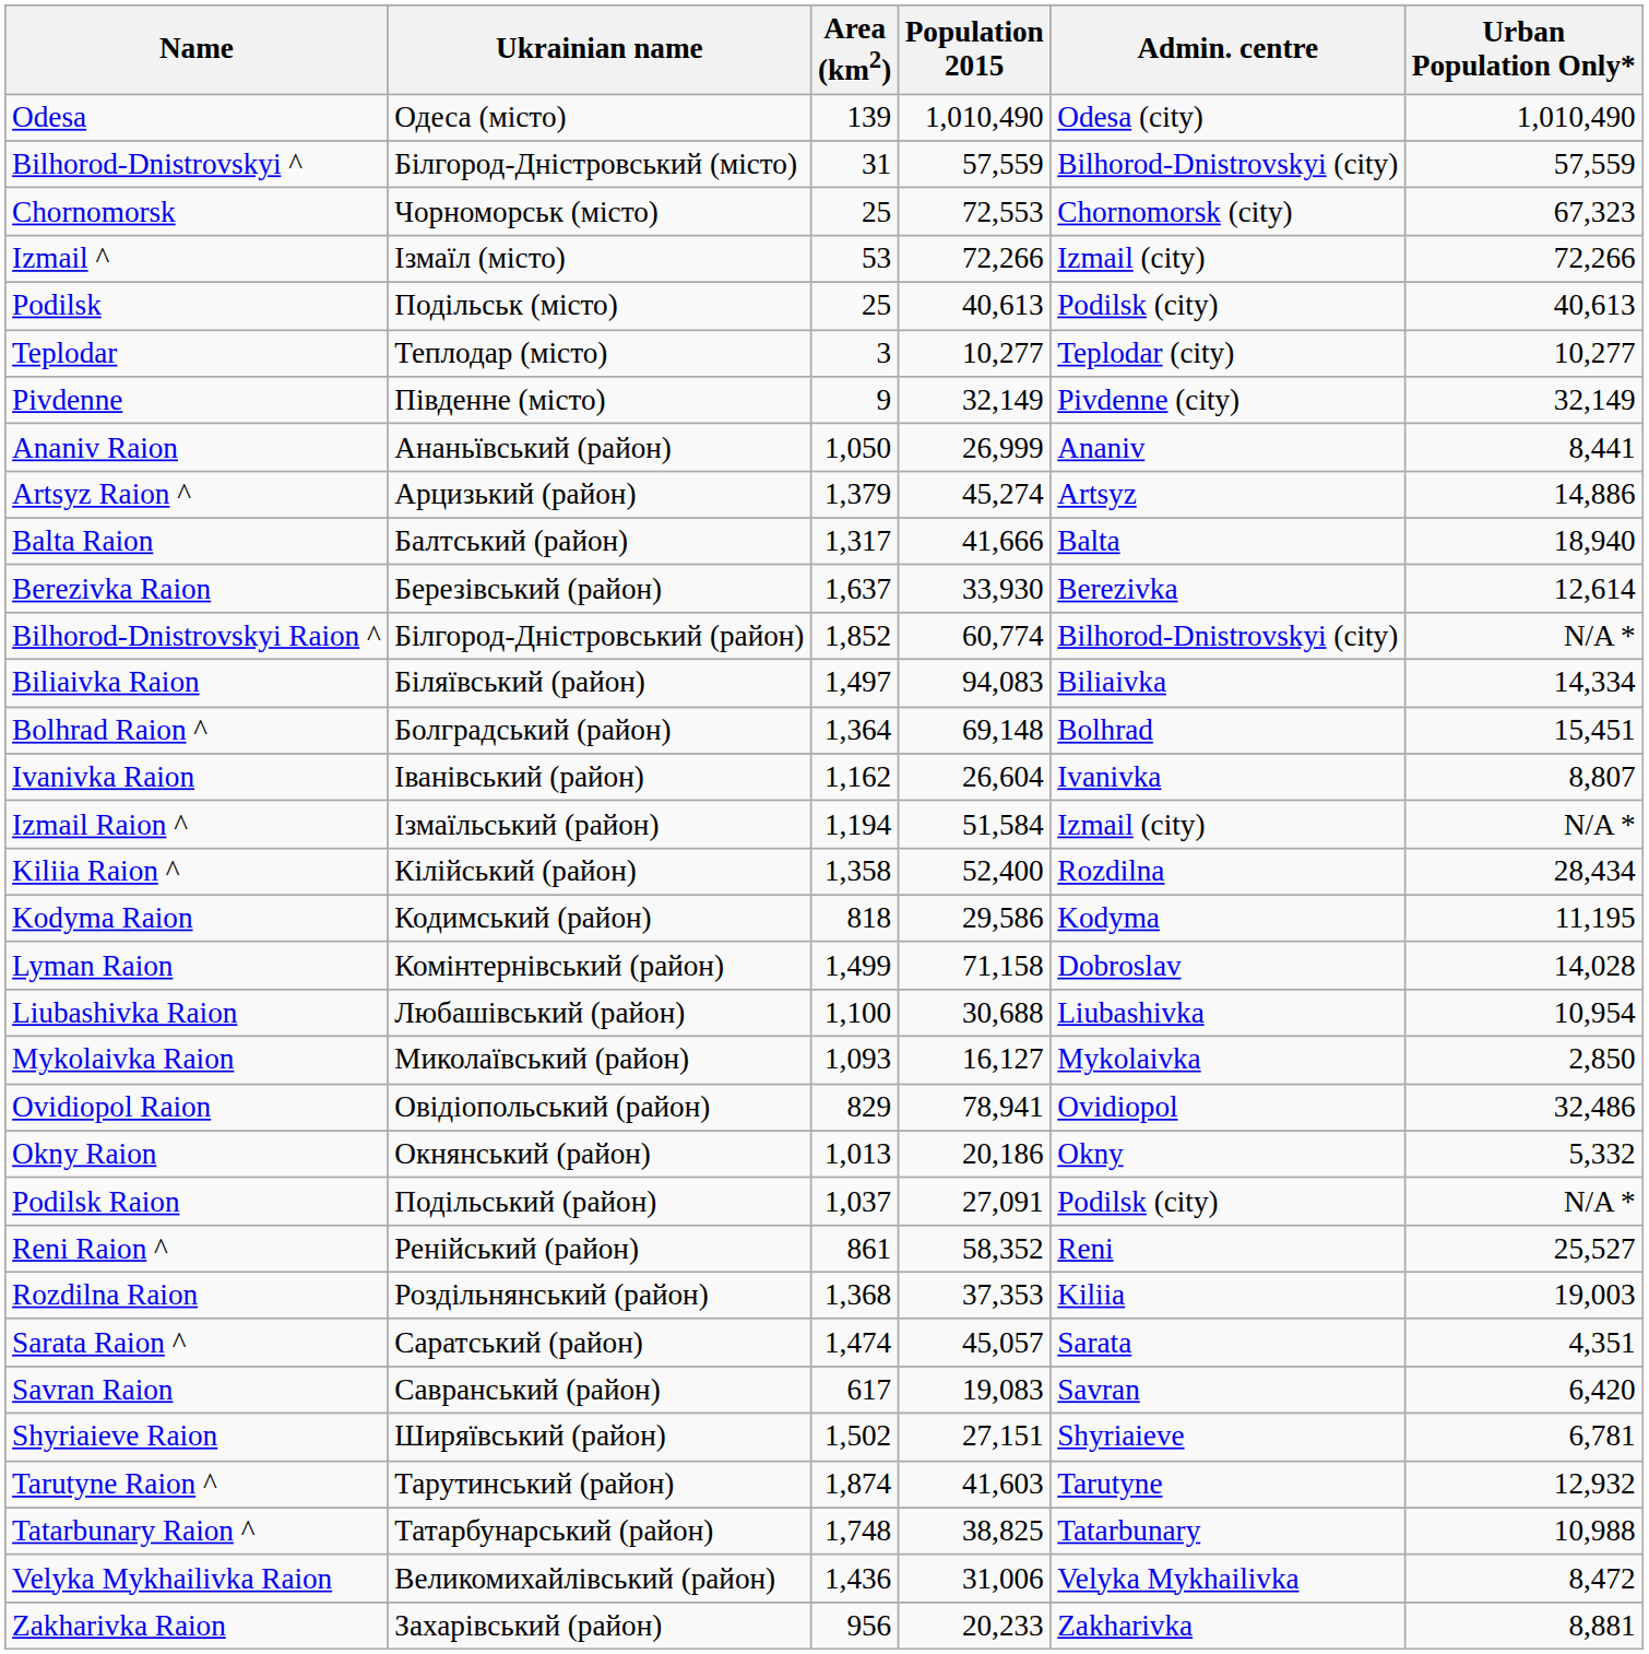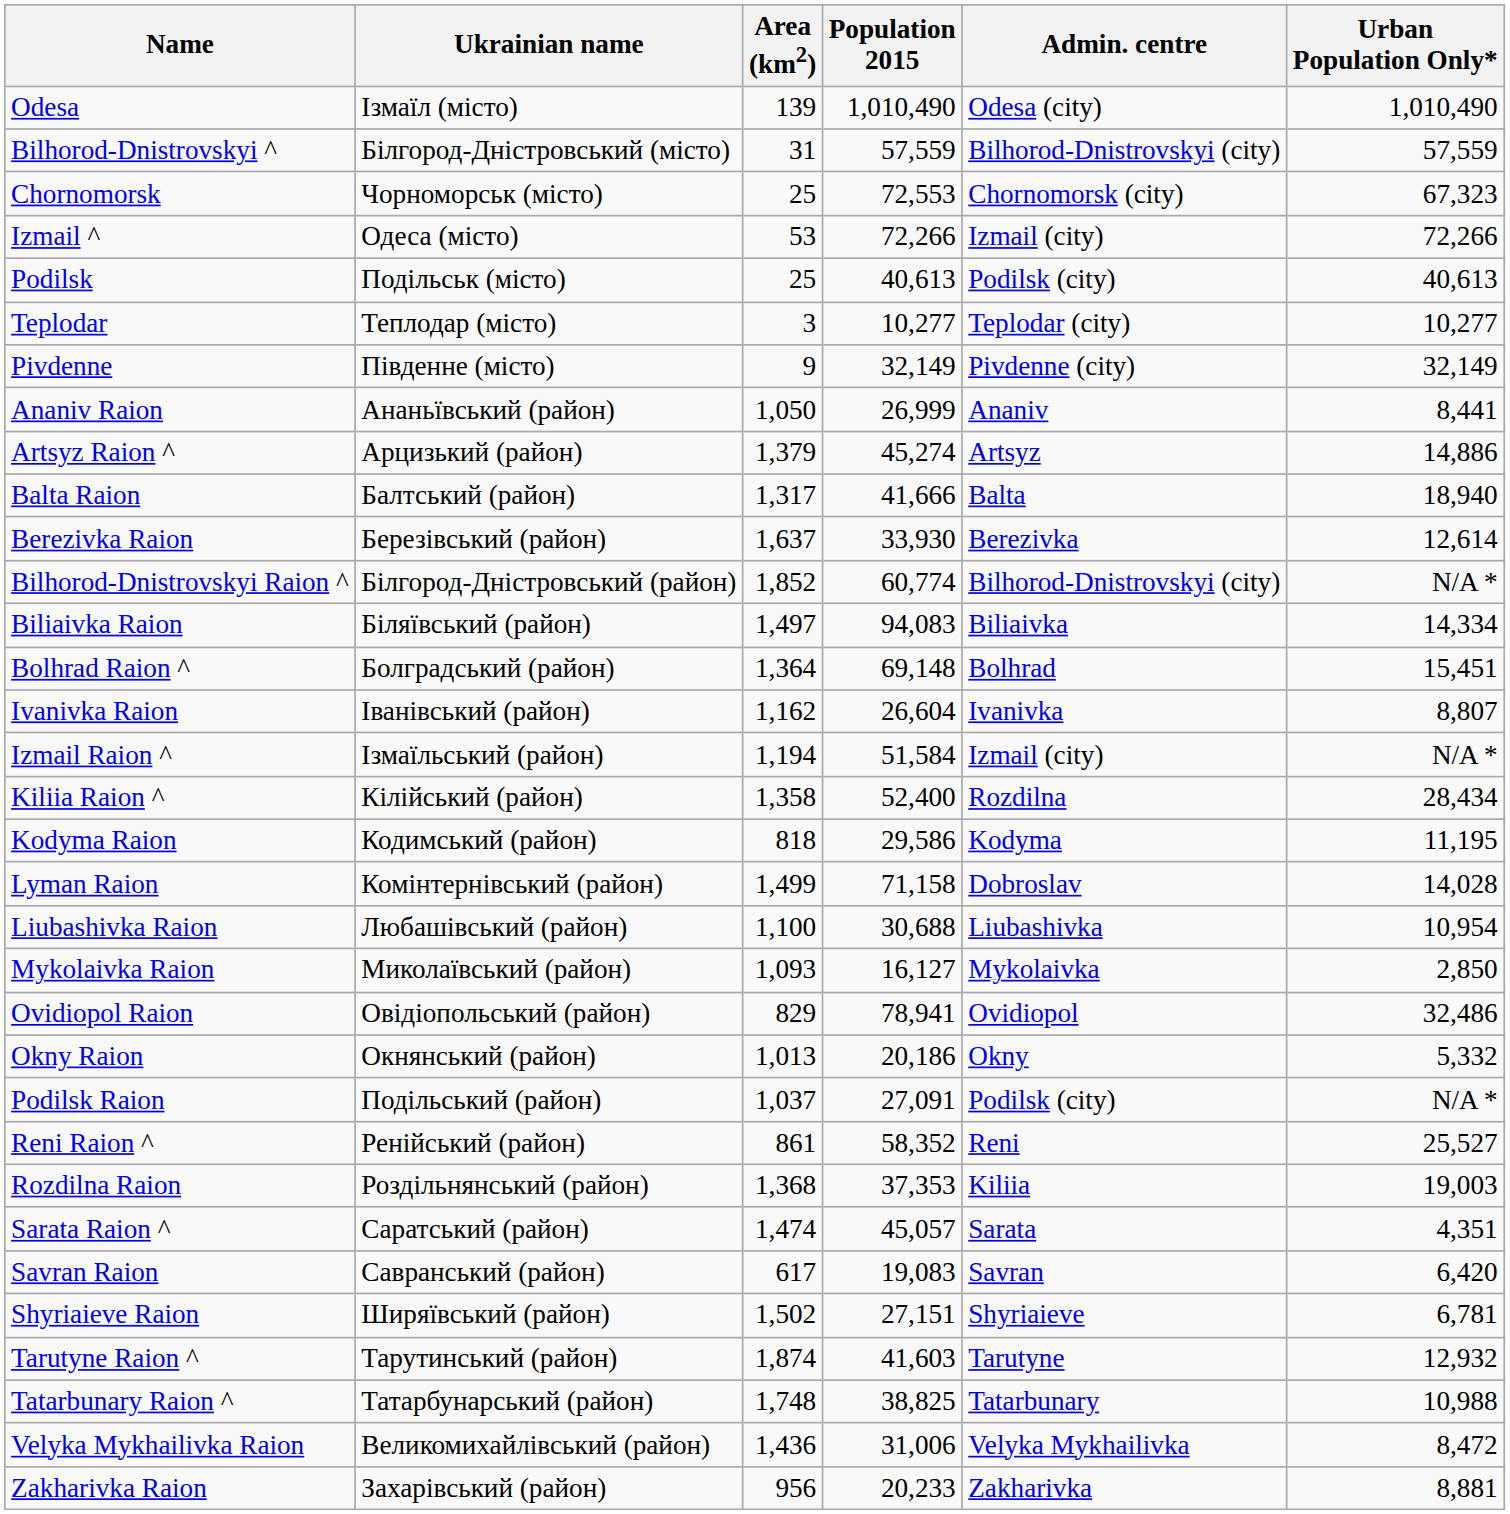 <table class="sortable wikitable">
 <tr>
 <th>Name</th>
 <th>Ukrainian name</th>
 <th>Area <br>(km<sup>2</sup>)</th>
 <th>Population <br> 2015</th>
 <th>Admin. centre</th>
 <th>Urban <br> Population Only*</th>
 </tr>
 <tr>
 <td><a href='#'>Odesa</a></td>
-<td>Одеса (місто)</td>
+<td>Ізмаїл (місто)</td>
 <td align="right">139</td>
 <td align="right">1,010,490</td>
 <td><a href='#'>Odesa</a> (city)</td>
 <td align="right">1,010,490</td>
 </tr>
 <tr>
 <td><a href='#'>Bilhorod-Dnistrovskyi</a> ^</td>
 <td>Білгород-Дністровський (місто)</td>
 <td align="right">31</td>
 <td align="right">57,559</td>
 <td><a href='#'>Bilhorod-Dnistrovskyi</a> (city)</td>
 <td align="right">57,559</td>
 </tr>
 <tr>
 <td><a href='#'>Chornomorsk</a></td>
 <td>Чорноморськ (місто)</td>
 <td align="right">25</td>
 <td align="right">72,553</td>
 <td><a href='#'>Chornomorsk</a> (city)</td>
 <td align="right">67,323</td>
 </tr>
 <tr>
 <td><a href='#'>Izmail</a> ^</td>
-<td>Ізмаїл (місто)</td>
+<td>Одеса (місто)</td>
 <td align="right">53</td>
 <td align="right">72,266</td>
 <td><a href='#'>Izmail</a> (city)</td>
 <td align="right">72,266</td>
 </tr>
 <tr>
 <td><a href='#'>Podilsk</a></td>
 <td>Подільськ (місто)</td>
 <td align="right">25</td>
 <td align="right">40,613</td>
 <td><a href='#'>Podilsk</a> (city)</td>
 <td align="right">40,613</td>
 </tr>
 <tr>
 <td><a href='#'>Teplodar</a></td>
 <td>Теплодар (місто)</td>
 <td align="right">3</td>
 <td align="right">10,277</td>
 <td><a href='#'>Teplodar</a> (city)</td>
 <td align="right">10,277</td>
 </tr>
 <tr>
 <td><a href='#'>Pivdenne</a></td>
 <td>Південне (місто)</td>
 <td align="right">9</td>
 <td align="right">32,149</td>
 <td><a href='#'>Pivdenne</a> (city)</td>
 <td align="right">32,149</td>
 </tr>
 <tr>
 <td><a href='#'>Ananiv Raion</a></td>
 <td>Ананьївський (район)</td>
 <td align="right">1,050</td>
 <td align="right">26,999</td>
 <td><a href='#'>Ananiv</a></td>
 <td align="right">8,441</td>
 </tr>
 <tr>
 <td><a href='#'>Artsyz Raion</a> ^</td>
 <td>Арцизький (район)</td>
 <td align="right">1,379</td>
 <td align="right">45,274</td>
 <td><a href='#'>Artsyz</a></td>
 <td align="right">14,886</td>
 </tr>
 <tr>
 <td><a href='#'>Balta Raion</a></td>
 <td>Балтський (район)</td>
 <td align="right">1,317</td>
 <td align="right">41,666</td>
 <td><a href='#'>Balta</a></td>
 <td align="right">18,940</td>
 </tr>
 <tr>
 <td><a href='#'>Berezivka Raion</a></td>
 <td>Березівський (район)</td>
 <td align="right">1,637</td>
 <td align="right">33,930</td>
 <td><a href='#'>Berezivka</a></td>
 <td align="right">12,614</td>
 </tr>
 <tr>
 <td><a href='#'>Bilhorod-Dnistrovskyi Raion</a> ^</td>
 <td>Білгород-Дністровський (район)</td>
 <td align="right">1,852</td>
 <td align="right">60,774</td>
 <td><a href='#'>Bilhorod-Dnistrovskyi</a> (city)</td>
 <td align="right">N/A *</td>
 </tr>
 <tr>
 <td><a href='#'>Biliaivka Raion</a></td>
 <td>Біляївський (район)</td>
 <td align="right">1,497</td>
 <td align="right">94,083</td>
 <td><a href='#'>Biliaivka</a></td>
 <td align="right">14,334</td>
 </tr>
 <tr>
 <td><a href='#'>Bolhrad Raion</a> ^</td>
 <td>Болградський (район)</td>
 <td align="right">1,364</td>
 <td align="right">69,148</td>
 <td><a href='#'>Bolhrad</a></td>
 <td align="right">15,451</td>
 </tr>
 <tr>
 <td><a href='#'>Ivanivka Raion</a></td>
 <td>Іванівський (район)</td>
 <td align="right">1,162</td>
 <td align="right">26,604</td>
 <td><a href='#'>Ivanivka</a></td>
 <td align="right">8,807</td>
 </tr>
 <tr>
 <td><a href='#'>Izmail Raion</a> ^</td>
 <td>Ізмаїльський (район)</td>
 <td align="right">1,194</td>
 <td align="right">51,584</td>
 <td><a href='#'>Izmail</a> (city)</td>
 <td align="right">N/A *</td>
 </tr>
 <tr>
 <td><a href='#'>Kiliia Raion</a> ^</td>
 <td>Кілійський (район)</td>
 <td align="right">1,358</td>
 <td align="right">52,400</td>
 <td><a href='#'>Rozdilna</a></td>
 <td align="right">28,434</td>
 </tr>
 <tr>
 <td><a href='#'>Kodyma Raion</a></td>
 <td>Кодимський (район)</td>
 <td align="right">818</td>
 <td align="right">29,586</td>
 <td><a href='#'>Kodyma</a></td>
 <td align="right">11,195</td>
 </tr>
 <tr>
 <td><a href='#'>Lyman Raion</a></td>
 <td>Комінтернівський (район)</td>
 <td align="right">1,499</td>
 <td align="right">71,158</td>
 <td><a href='#'>Dobroslav</a></td>
 <td align="right">14,028</td>
 </tr>
 <tr>
 <td><a href='#'>Liubashivka Raion</a></td>
 <td>Любашівський (район)</td>
 <td align="right">1,100</td>
 <td align="right">30,688</td>
 <td><a href='#'>Liubashivka</a></td>
 <td align="right">10,954</td>
 </tr>
 <tr>
 <td><a href='#'>Mykolaivka Raion</a></td>
 <td>Миколаївський (район)</td>
 <td align="right">1,093</td>
 <td align="right">16,127</td>
 <td><a href='#'>Mykolaivka</a></td>
 <td align="right">2,850</td>
 </tr>
 <tr>
 <td><a href='#'>Ovidiopol Raion</a></td>
 <td>Овідіопольський (район)</td>
 <td align="right">829</td>
 <td align="right">78,941</td>
 <td><a href='#'>Ovidiopol</a></td>
 <td align="right">32,486</td>
 </tr>
 <tr>
 <td><a href='#'>Okny Raion</a></td>
 <td>Окнянський (район)</td>
 <td align="right">1,013</td>
 <td align="right">20,186</td>
 <td><a href='#'>Okny</a></td>
 <td align="right">5,332</td>
 </tr>
 <tr>
 <td><a href='#'>Podilsk Raion</a></td>
 <td>Подільський (район)</td>
 <td align="right">1,037</td>
 <td align="right">27,091</td>
 <td><a href='#'>Podilsk</a> (city)</td>
 <td align="right">N/A *</td>
 </tr>
 <tr>
 <td><a href='#'>Reni Raion</a> ^</td>
 <td>Ренійський (район)</td>
 <td align="right">861</td>
 <td align="right">58,352</td>
 <td><a href='#'>Reni</a></td>
 <td align="right">25,527</td>
 </tr>
 <tr>
 <td><a href='#'>Rozdilna Raion</a></td>
 <td>Роздільнянський (район)</td>
 <td align="right">1,368</td>
 <td align="right">37,353</td>
 <td><a href='#'>Kiliia</a></td>
 <td align="right">19,003</td>
 </tr>
 <tr>
 <td><a href='#'>Sarata Raion</a> ^</td>
 <td>Саратський (район)</td>
 <td align="right">1,474</td>
 <td align="right">45,057</td>
 <td><a href='#'>Sarata</a></td>
 <td align="right">4,351</td>
 </tr>
 <tr>
 <td><a href='#'>Savran Raion</a></td>
 <td>Савранський (район)</td>
 <td align="right">617</td>
 <td align="right">19,083</td>
 <td><a href='#'>Savran</a></td>
 <td align="right">6,420</td>
 </tr>
 <tr>
 <td><a href='#'>Shyriaieve Raion</a></td>
 <td>Ширяївський (район)</td>
 <td align="right">1,502</td>
 <td align="right">27,151</td>
 <td><a href='#'>Shyriaieve</a></td>
 <td align="right">6,781</td>
 </tr>
 <tr>
 <td><a href='#'>Tarutyne Raion</a> ^</td>
 <td>Тарутинський (район)</td>
 <td align="right">1,874</td>
 <td align="right">41,603</td>
 <td><a href='#'>Tarutyne</a></td>
 <td align="right">12,932</td>
 </tr>
 <tr>
 <td><a href='#'>Tatarbunary Raion</a> ^</td>
 <td>Татарбунарський (район)</td>
 <td align="right">1,748</td>
 <td align="right">38,825</td>
 <td><a href='#'>Tatarbunary</a></td>
 <td align="right">10,988</td>
 </tr>
 <tr>
 <td><a href='#'>Velyka Mykhailivka Raion</a></td>
 <td>Великомихайлівський (район)</td>
 <td align="right">1,436</td>
 <td align="right">31,006</td>
 <td><a href='#'>Velyka Mykhailivka</a></td>
 <td align="right">8,472</td>
 </tr>
 <tr>
 <td><a href='#'>Zakharivka Raion</a></td>
 <td>Захарівський (район)</td>
 <td align="right">956</td>
 <td align="right">20,233</td>
 <td><a href='#'>Zakharivka</a></td>
 <td align="right">8,881</td>
 </tr>
 </table>
